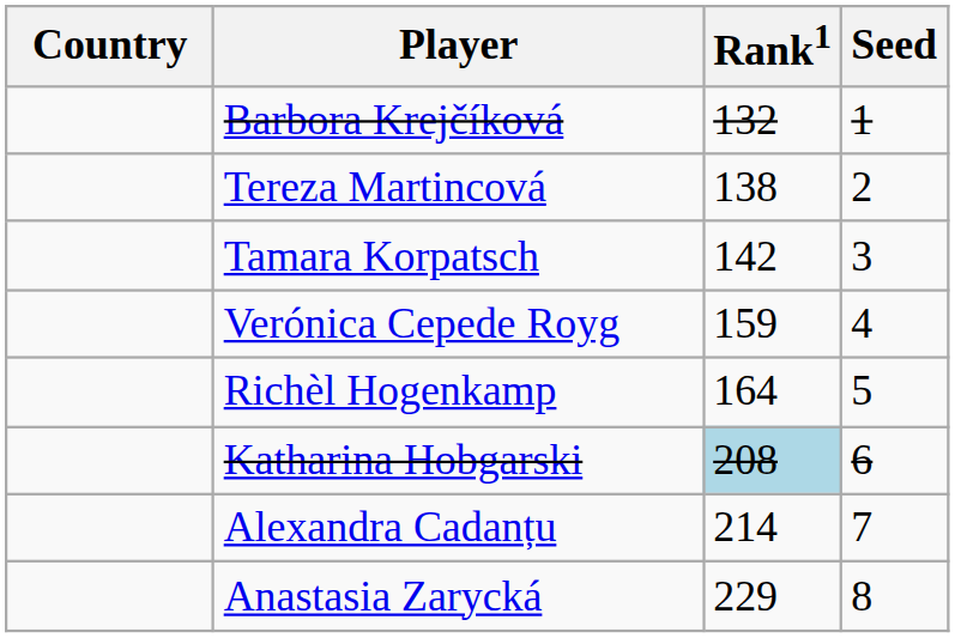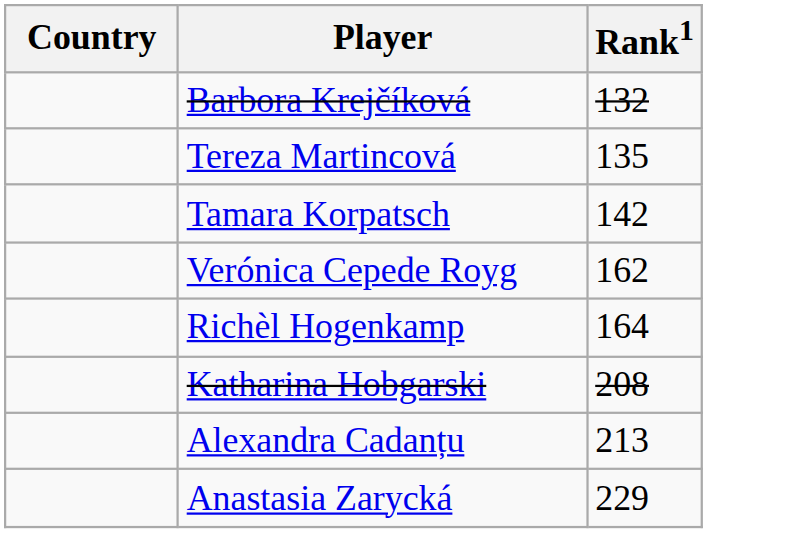 <table class="sortable wikitable">
 <tr>
 <th width="70">Country</th>
 <th width="175">Player</th>
 <th>Rank<sup>1</sup></th>
-<th>Seed</th>
 </tr>
 <tr>
 <td><s></s></td>
 <td><s><a href='#'>Barbora Krejčíková</a></s></td>
 <td><s>132</s></td>
-<td><s>1</s></td>
 </tr>
 <tr>
 <td></td>
 <td><a href='#'>Tereza Martincová</a></td>
-<td>138</td>
-<td>2</td>
+<td>135</td>
 </tr>
 <tr>
 <td></td>
 <td><a href='#'>Tamara Korpatsch</a></td>
 <td>142</td>
-<td>3</td>
 </tr>
 <tr>
 <td></td>
 <td><a href='#'>Verónica Cepede Royg</a></td>
-<td>159</td>
-<td>4</td>
+<td>162</td>
 </tr>
 <tr>
 <td></td>
 <td><a href='#'>Richèl Hogenkamp</a></td>
 <td>164</td>
-<td>5</td>
 </tr>
 <tr>
 <td><s></s></td>
 <td><s><a href='#'>Katharina Hobgarski</a></s></td>
-<td style="background: lightblue;"><s>208</s></td>
-<td><s>6</s></td>
+<td><s>208</s></td>
 </tr>
 <tr>
 <td></td>
 <td><a href='#'>Alexandra Cadanțu</a></td>
-<td>214</td>
-<td>7</td>
+<td>213</td>
 </tr>
 <tr>
 <td></td>
 <td><a href='#'>Anastasia Zarycká</a></td>
 <td>229</td>
-<td>8</td>
 </tr>
 </table>
